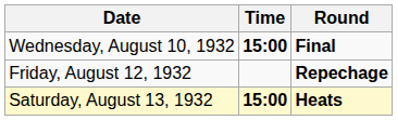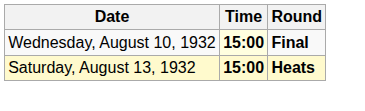 <table class="wikitable">
 <tr>
 <th>Date</th>
 <th>Time</th>
 <th>Round</th>
 </tr>
 <tr>
 <td>Wednesday, August 10, 1932</td>
-<td><strong>15:00</strong></td>
+<td style="background: lightyellow;"><strong>15:00</strong></td>
 <td><strong>Final</strong></td>
-</tr>
-<tr>
-<td>Friday, August 12, 1932</td>
-<td></td>
-<td><strong>Repechage</strong></td>
 </tr>
 <tr style=background:lemonchiffon>
 <td>Saturday, August 13, 1932</td>
 <td><strong>15:00</strong></td>
 <td><strong>Heats</strong></td>
 </tr>
 </table>
